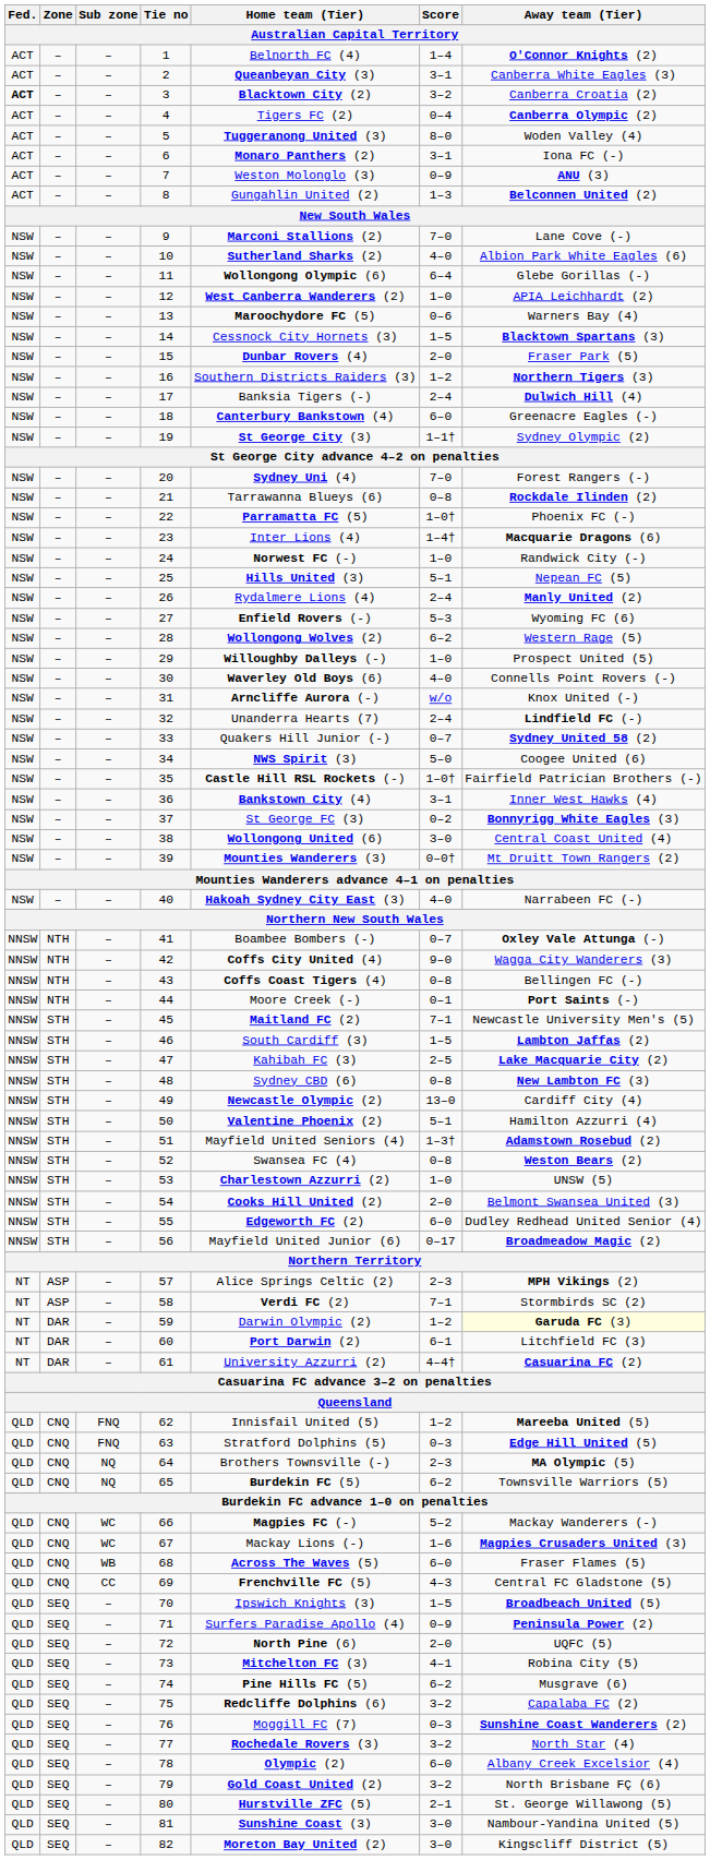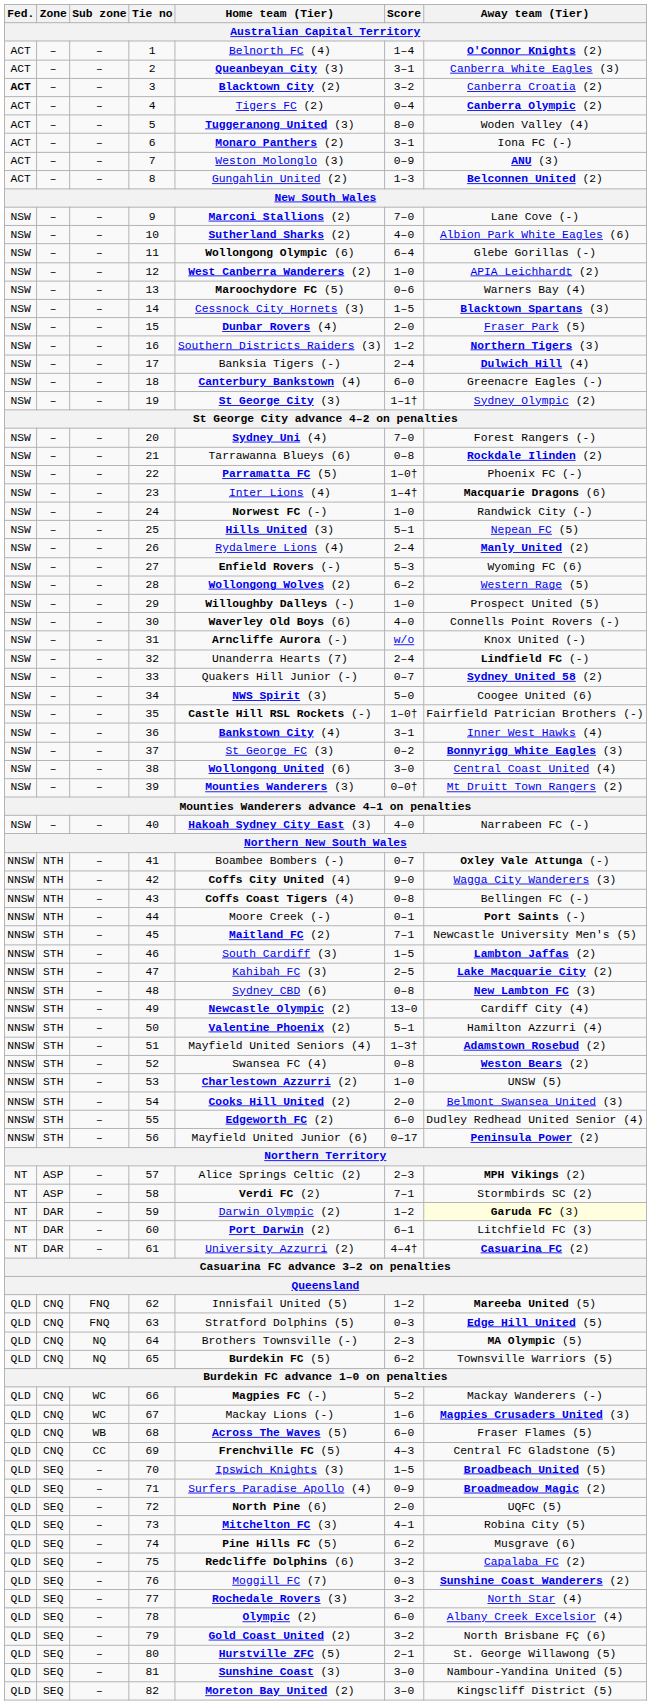 <table class="wikitable" style="text-align:center">
 <tr>
 <th>Fed.</th>
 <th>Zone</th>
 <th>Sub zone</th>
 <th>Tie no</th>
 <th>Home team (Tier)</th>
 <th>Score</th>
 <th>Away team (Tier)</th>
 </tr>
 <tr>
 <th colspan=7><a href='#'>Australian Capital Territory</a></th>
 </tr>
 <tr>
 <td>ACT</td>
 <td>–</td>
 <td>–</td>
 <td>1</td>
 <td><a href='#'>Belnorth FC</a> (4)</td>
 <td>1–4</td>
 <td><strong><a href='#'>O'Connor Knights</a></strong> (2)</td>
 </tr>
 <tr>
 <td>ACT</td>
 <td>–</td>
 <td>–</td>
 <td>2</td>
 <td><strong><a href='#'>Queanbeyan City</a></strong> (3)</td>
 <td>3–1</td>
 <td><a href='#'>Canberra White Eagles</a> (3)</td>
 </tr>
 <tr>
 <td><strong>ACT</strong></td>
 <td>–</td>
 <td>–</td>
 <td>3</td>
 <td><strong><a href='#'>Blacktown City</a></strong> (2)</td>
 <td>3–2</td>
 <td><a href='#'>Canberra Croatia</a> (2)</td>
 </tr>
 <tr>
 <td>ACT</td>
 <td>–</td>
 <td>–</td>
 <td>4</td>
 <td><a href='#'>Tigers FC</a> (2)</td>
 <td>0–4</td>
 <td><strong><a href='#'>Canberra Olympic</a></strong> (2)</td>
 </tr>
 <tr>
 <td>ACT</td>
 <td>–</td>
 <td>–</td>
 <td>5</td>
 <td><strong><a href='#'>Tuggeranong United</a></strong> (3)</td>
 <td>8–0</td>
 <td>Woden Valley (4)</td>
 </tr>
 <tr>
 <td>ACT</td>
 <td>–</td>
 <td>–</td>
 <td>6</td>
 <td><strong><a href='#'>Monaro Panthers</a></strong> (2)</td>
 <td>3–1</td>
 <td>Iona FC (-)</td>
 </tr>
 <tr>
 <td>ACT</td>
 <td>–</td>
 <td>–</td>
 <td>7</td>
 <td><a href='#'>Weston Molonglo</a> (3)</td>
 <td>0–9</td>
 <td><strong><a href='#'>ANU</a></strong> (3)</td>
 </tr>
 <tr>
 <td>ACT</td>
 <td>–</td>
 <td>–</td>
 <td>8</td>
 <td><a href='#'>Gungahlin United</a> (2)</td>
 <td>1–3</td>
 <td><strong><a href='#'>Belconnen United</a></strong> (2)</td>
 </tr>
 <tr>
 <th colspan=7><a href='#'>New South Wales</a></th>
 </tr>
 <tr>
 <td>NSW</td>
 <td>–</td>
 <td>–</td>
 <td>9</td>
 <td><strong><a href='#'>Marconi Stallions</a></strong> (2)</td>
 <td>7–0</td>
 <td>Lane Cove (-)</td>
 </tr>
 <tr>
 <td>NSW</td>
 <td>–</td>
 <td>–</td>
 <td>10</td>
 <td><strong><a href='#'>Sutherland Sharks</a></strong> (2)</td>
 <td>4–0</td>
 <td><a href='#'>Albion Park White Eagles</a> (6)</td>
 </tr>
 <tr>
 <td>NSW</td>
 <td>–</td>
 <td>–</td>
 <td>11</td>
 <td><strong>Wollongong Olympic</strong> (6)</td>
 <td>6–4</td>
 <td>Glebe Gorillas (-)</td>
 </tr>
 <tr>
 <td>NSW</td>
 <td>–</td>
 <td>–</td>
 <td>12</td>
 <td><strong><a href='#'>West Canberra Wanderers</a></strong> (2)</td>
 <td>1–0</td>
 <td><a href='#'>APIA Leichhardt</a> (2)</td>
 </tr>
 <tr>
 <td>NSW</td>
 <td>–</td>
 <td>–</td>
 <td>13</td>
 <td><strong>Maroochydore FC</strong> (5)</td>
 <td>0–6</td>
 <td>Warners Bay (4)</td>
 </tr>
 <tr>
 <td>NSW</td>
 <td>–</td>
 <td>–</td>
 <td>14</td>
 <td><a href='#'>Cessnock City Hornets</a> (3)</td>
 <td>1–5</td>
 <td><strong><a href='#'>Blacktown Spartans</a></strong> (3)</td>
 </tr>
 <tr>
 <td>NSW</td>
 <td>–</td>
 <td>–</td>
 <td>15</td>
 <td><strong><a href='#'>Dunbar Rovers</a></strong> (4)</td>
 <td>2–0</td>
 <td><a href='#'>Fraser Park</a> (5)</td>
 </tr>
 <tr>
 <td>NSW</td>
 <td>–</td>
 <td>–</td>
 <td>16</td>
 <td><a href='#'>Southern Districts Raiders</a> (3)</td>
 <td>1–2</td>
 <td><strong><a href='#'>Northern Tigers</a></strong> (3)</td>
 </tr>
 <tr>
 <td>NSW</td>
 <td>–</td>
 <td>–</td>
 <td>17</td>
 <td>Banksia Tigers (-)</td>
 <td>2–4</td>
 <td><strong><a href='#'>Dulwich Hill</a></strong> (4)</td>
 </tr>
 <tr>
 <td>NSW</td>
 <td>–</td>
 <td>–</td>
 <td>18</td>
 <td><strong><a href='#'>Canterbury Bankstown</a></strong> (4)</td>
 <td>6–0</td>
 <td>Greenacre Eagles (-)</td>
 </tr>
 <tr>
 <td>NSW</td>
 <td>–</td>
 <td>–</td>
 <td>19</td>
 <td><strong><a href='#'>St George City</a></strong> (3)</td>
 <td>1–1†</td>
 <td><a href='#'>Sydney Olympic</a> (2)</td>
 </tr>
 <tr>
 <th colspan=7>St George City advance 4–2 on penalties</th>
 </tr>
 <tr>
 <td>NSW</td>
 <td>–</td>
 <td>–</td>
 <td>20</td>
 <td><strong><a href='#'>Sydney Uni</a></strong> (4)</td>
 <td>7–0</td>
 <td>Forest Rangers (-)</td>
 </tr>
 <tr>
 <td>NSW</td>
 <td>–</td>
 <td>–</td>
 <td>21</td>
 <td>Tarrawanna Blueys (6)</td>
 <td>0–8</td>
 <td><strong><a href='#'>Rockdale Ilinden</a></strong> (2)</td>
 </tr>
 <tr>
 <td>NSW</td>
 <td>–</td>
 <td>–</td>
 <td>22</td>
 <td><strong><a href='#'>Parramatta FC</a></strong> (5)</td>
 <td>1–0†</td>
 <td>Phoenix FC (-)</td>
 </tr>
 <tr>
 <td>NSW</td>
 <td>–</td>
 <td>–</td>
 <td>23</td>
 <td><a href='#'>Inter Lions</a> (4)</td>
 <td>1–4†</td>
 <td><strong>Macquarie Dragons</strong> (6)</td>
 </tr>
 <tr>
 <td>NSW</td>
 <td>–</td>
 <td>–</td>
 <td>24</td>
 <td><strong>Norwest FC</strong> (-)</td>
 <td>1–0</td>
 <td>Randwick City (-)</td>
 </tr>
 <tr>
 <td>NSW</td>
 <td>–</td>
 <td>–</td>
 <td>25</td>
 <td><strong><a href='#'>Hills United</a></strong> (3)</td>
 <td>5–1</td>
 <td><a href='#'>Nepean FC</a> (5)</td>
 </tr>
 <tr>
 <td>NSW</td>
 <td>–</td>
 <td>–</td>
 <td>26</td>
 <td><a href='#'>Rydalmere Lions</a> (4)</td>
 <td>2–4</td>
 <td><strong><a href='#'>Manly United</a></strong> (2)</td>
 </tr>
 <tr>
 <td>NSW</td>
 <td>–</td>
 <td>–</td>
 <td>27</td>
 <td><strong>Enfield Rovers</strong> (-)</td>
 <td>5–3</td>
 <td>Wyoming FC (6)</td>
 </tr>
 <tr>
 <td>NSW</td>
 <td>–</td>
 <td>–</td>
 <td>28</td>
 <td><strong><a href='#'>Wollongong Wolves</a></strong> (2)</td>
 <td>6–2</td>
 <td><a href='#'>Western Rage</a> (5)</td>
 </tr>
 <tr>
 <td>NSW</td>
 <td>–</td>
 <td>–</td>
 <td>29</td>
 <td><strong>Willoughby Dalleys</strong> (-)</td>
 <td>1–0</td>
 <td>Prospect United (5)</td>
 </tr>
 <tr>
 <td>NSW</td>
 <td>–</td>
 <td>–</td>
 <td>30</td>
 <td><strong>Waverley Old Boys</strong> (6)</td>
 <td>4–0</td>
 <td>Connells Point Rovers (-)</td>
 </tr>
 <tr>
 <td>NSW</td>
 <td>–</td>
 <td>–</td>
 <td>31</td>
 <td><strong>Arncliffe Aurora</strong> (-)</td>
 <td><a href='#'>w/o</a></td>
 <td>Knox United (-)</td>
 </tr>
 <tr>
 <td>NSW</td>
 <td>–</td>
 <td>–</td>
 <td>32</td>
 <td>Unanderra Hearts (7)</td>
 <td>2–4</td>
 <td><strong>Lindfield FC</strong> (-)</td>
 </tr>
 <tr>
 <td>NSW</td>
 <td>–</td>
 <td>–</td>
 <td>33</td>
 <td>Quakers Hill Junior (-)</td>
 <td>0–7</td>
 <td><strong><a href='#'>Sydney United 58</a></strong> (2)</td>
 </tr>
 <tr>
 <td>NSW</td>
 <td>–</td>
 <td>–</td>
 <td>34</td>
 <td><strong><a href='#'>NWS Spirit</a></strong> (3)</td>
 <td>5–0</td>
 <td>Coogee United (6)</td>
 </tr>
 <tr>
 <td>NSW</td>
 <td>–</td>
 <td>–</td>
 <td>35</td>
 <td><strong>Castle Hill RSL Rockets</strong> (-)</td>
 <td>1–0†</td>
 <td>Fairfield Patrician Brothers (-)</td>
 </tr>
 <tr>
 <td>NSW</td>
 <td>–</td>
 <td>–</td>
 <td>36</td>
 <td><strong><a href='#'>Bankstown City</a></strong> (4)</td>
 <td>3–1</td>
 <td><a href='#'>Inner West Hawks</a> (4)</td>
 </tr>
 <tr>
 <td>NSW</td>
 <td>–</td>
 <td>–</td>
 <td>37</td>
 <td><a href='#'>St George FC</a> (3)</td>
 <td>0–2</td>
 <td><strong><a href='#'>Bonnyrigg White Eagles</a></strong> (3)</td>
 </tr>
 <tr>
 <td>NSW</td>
 <td>–</td>
 <td>–</td>
 <td>38</td>
 <td><strong><a href='#'>Wollongong United</a></strong> (6)</td>
 <td>3–0</td>
 <td><a href='#'>Central Coast United</a> (4)</td>
 </tr>
 <tr>
 <td>NSW</td>
 <td>–</td>
 <td>–</td>
 <td>39</td>
 <td><strong><a href='#'>Mounties Wanderers</a></strong> (3)</td>
 <td>0–0†</td>
 <td><a href='#'>Mt Druitt Town Rangers</a> (2)</td>
 </tr>
 <tr>
 <th colspan=7>Mounties Wanderers advance 4–1 on penalties</th>
 </tr>
 <tr>
 <td>NSW</td>
 <td>–</td>
 <td>–</td>
 <td>40</td>
 <td><strong><a href='#'>Hakoah Sydney City East</a></strong> (3)</td>
 <td>4–0</td>
 <td>Narrabeen FC (-)</td>
 </tr>
 <tr>
 <th colspan=7><a href='#'>Northern New South Wales</a></th>
 </tr>
 <tr>
 <td>NNSW</td>
 <td>NTH</td>
 <td>–</td>
 <td>41</td>
 <td>Boambee Bombers (-)</td>
 <td>0–7</td>
 <td><strong>Oxley Vale Attunga</strong> (-)</td>
 </tr>
 <tr>
 <td>NNSW</td>
 <td>NTH</td>
 <td>–</td>
 <td>42</td>
 <td><strong>Coffs City United</strong> (4)</td>
 <td>9–0</td>
 <td><a href='#'>Wagga City Wanderers</a> (3)</td>
 </tr>
 <tr>
 <td>NNSW</td>
 <td>NTH</td>
 <td>–</td>
 <td>43</td>
 <td><strong>Coffs Coast Tigers</strong> (4)</td>
 <td>0–8</td>
 <td>Bellingen FC (-)</td>
 </tr>
 <tr>
 <td>NNSW</td>
 <td>NTH</td>
 <td>–</td>
 <td>44</td>
 <td>Moore Creek (-)</td>
 <td>0–1</td>
 <td><strong>Port Saints</strong> (-)</td>
 </tr>
 <tr>
 <td>NNSW</td>
 <td>STH</td>
 <td>–</td>
 <td>45</td>
 <td><strong><a href='#'>Maitland FC</a></strong> (2)</td>
 <td>7–1</td>
 <td>Newcastle University Men's (5)</td>
 </tr>
 <tr>
 <td>NNSW</td>
 <td>STH</td>
 <td>–</td>
 <td>46</td>
 <td><a href='#'>South Cardiff</a> (3)</td>
 <td>1–5</td>
 <td><strong><a href='#'>Lambton Jaffas</a></strong> (2)</td>
 </tr>
 <tr>
 <td>NNSW</td>
 <td>STH</td>
 <td>–</td>
 <td>47</td>
 <td><a href='#'>Kahibah FC</a> (3)</td>
 <td>2–5</td>
 <td><strong><a href='#'>Lake Macquarie City</a></strong> (2)</td>
 </tr>
 <tr>
 <td>NNSW</td>
 <td>STH</td>
 <td>–</td>
 <td>48</td>
 <td><a href='#'>Sydney CBD</a> (6)</td>
 <td>0–8</td>
 <td><strong><a href='#'>New Lambton FC</a></strong> (3)</td>
 </tr>
 <tr>
 <td>NNSW</td>
 <td>STH</td>
 <td>–</td>
 <td>49</td>
 <td><strong><a href='#'>Newcastle Olympic</a></strong> (2)</td>
 <td>13–0</td>
 <td>Cardiff City (4)</td>
 </tr>
 <tr>
 <td>NNSW</td>
 <td>STH</td>
 <td>–</td>
 <td>50</td>
 <td><strong><a href='#'>Valentine Phoenix</a></strong> (2)</td>
 <td>5–1</td>
 <td>Hamilton Azzurri (4)</td>
 </tr>
 <tr>
 <td>NNSW</td>
 <td>STH</td>
 <td>–</td>
 <td>51</td>
 <td>Mayfield United Seniors (4)</td>
 <td>1–3†</td>
 <td><strong><a href='#'>Adamstown Rosebud</a></strong> (2)</td>
 </tr>
 <tr>
 <td>NNSW</td>
 <td>STH</td>
 <td>–</td>
 <td>52</td>
 <td>Swansea FC (4)</td>
 <td>0–8</td>
 <td><strong><a href='#'>Weston Bears</a></strong> (2)</td>
 </tr>
 <tr>
 <td>NNSW</td>
 <td>STH</td>
 <td>–</td>
 <td>53</td>
 <td><strong><a href='#'>Charlestown Azzurri</a></strong> (2)</td>
 <td>1–0</td>
 <td>UNSW (5)</td>
 </tr>
 <tr>
 <td>NNSW</td>
 <td>STH</td>
 <td>–</td>
 <td>54</td>
 <td><strong><a href='#'>Cooks Hill United</a></strong> (2)</td>
 <td>2–0</td>
 <td><a href='#'>Belmont Swansea United</a> (3)</td>
 </tr>
 <tr>
 <td>NNSW</td>
 <td>STH</td>
 <td>–</td>
 <td>55</td>
 <td><strong><a href='#'>Edgeworth FC</a></strong> (2)</td>
 <td>6–0</td>
 <td>Dudley Redhead United Senior (4)</td>
 </tr>
 <tr>
 <td>NNSW</td>
 <td>STH</td>
 <td>–</td>
 <td>56</td>
 <td>Mayfield United Junior (6)</td>
 <td>0–17</td>
-<td><strong><a href='#'>Broadmeadow Magic</a></strong> (2)</td>
+<td><strong><a href='#'>Peninsula Power</a></strong> (2)</td>
 </tr>
 <tr>
 <th colspan=7><a href='#'>Northern Territory</a></th>
 </tr>
 <tr>
 <td>NT</td>
 <td>ASP</td>
 <td>–</td>
 <td>57</td>
 <td>Alice Springs Celtic (2)</td>
 <td>2–3</td>
 <td><strong>MPH Vikings</strong> (2)</td>
 </tr>
 <tr>
 <td>NT</td>
 <td>ASP</td>
 <td>–</td>
 <td>58</td>
 <td><strong>Verdi FC</strong> (2)</td>
 <td>7–1</td>
 <td>Stormbirds SC (2)</td>
 </tr>
 <tr>
 <td>NT</td>
 <td>DAR</td>
 <td>–</td>
 <td>59</td>
 <td><a href='#'>Darwin Olympic</a> (2)</td>
 <td>1–2</td>
 <td style="background: lightyellow;"><strong>Garuda FC</strong> (3)</td>
 </tr>
 <tr>
 <td>NT</td>
 <td>DAR</td>
 <td>–</td>
 <td>60</td>
 <td><strong><a href='#'>Port Darwin</a></strong> (2)</td>
 <td>6–1</td>
 <td>Litchfield FC (3)</td>
 </tr>
 <tr>
 <td>NT</td>
 <td>DAR</td>
 <td>–</td>
 <td>61</td>
 <td><a href='#'>University Azzurri</a> (2)</td>
 <td>4–4†</td>
 <td><strong><a href='#'>Casuarina FC</a></strong> (2)</td>
 </tr>
 <tr>
 <th colspan=7>Casuarina FC advance 3–2 on penalties</th>
 </tr>
 <tr>
 <th colspan=7><a href='#'>Queensland</a></th>
 </tr>
 <tr>
 <td>QLD</td>
 <td>CNQ</td>
 <td>FNQ</td>
 <td>62</td>
 <td>Innisfail United (5)</td>
 <td>1–2</td>
 <td><strong>Mareeba United</strong> (5)</td>
 </tr>
 <tr>
 <td>QLD</td>
 <td>CNQ</td>
 <td>FNQ</td>
 <td>63</td>
 <td>Stratford Dolphins (5)</td>
 <td>0–3</td>
 <td><strong><a href='#'>Edge Hill United</a></strong> (5)</td>
 </tr>
 <tr>
 <td>QLD</td>
 <td>CNQ</td>
 <td>NQ</td>
 <td>64</td>
 <td>Brothers Townsville (-)</td>
 <td>2–3</td>
 <td><strong>MA Olympic</strong> (5)</td>
 </tr>
 <tr>
 <td>QLD</td>
 <td>CNQ</td>
 <td>NQ</td>
 <td>65</td>
 <td><strong>Burdekin FC</strong> (5)</td>
 <td>6–2</td>
 <td>Townsville Warriors (5)</td>
 </tr>
 <tr>
 <th colspan=7>Burdekin FC advance 1–0 on penalties</th>
 </tr>
 <tr>
 <td>QLD</td>
 <td>CNQ</td>
 <td>WC</td>
 <td>66</td>
 <td><strong>Magpies FC</strong> (-)</td>
 <td>5–2</td>
 <td>Mackay Wanderers (-)</td>
 </tr>
 <tr>
 <td>QLD</td>
 <td>CNQ</td>
 <td>WC</td>
 <td>67</td>
 <td>Mackay Lions (-)</td>
 <td>1–6</td>
 <td><strong><a href='#'>Magpies Crusaders United</a></strong> (3)</td>
 </tr>
 <tr>
 <td>QLD</td>
 <td>CNQ</td>
 <td>WB</td>
 <td>68</td>
 <td><strong><a href='#'>Across The Waves</a></strong> (5)</td>
 <td>6–0</td>
 <td>Fraser Flames (5)</td>
 </tr>
 <tr>
 <td>QLD</td>
 <td>CNQ</td>
 <td>CC</td>
 <td>69</td>
 <td><strong>Frenchville FC</strong> (5)</td>
 <td>4–3</td>
 <td>Central FC Gladstone (5)</td>
 </tr>
 <tr>
 <td>QLD</td>
 <td>SEQ</td>
 <td>–</td>
 <td>70</td>
 <td><a href='#'>Ipswich Knights</a> (3)</td>
 <td>1–5</td>
 <td><strong><a href='#'>Broadbeach United</a></strong> (5)</td>
 </tr>
 <tr>
 <td>QLD</td>
 <td>SEQ</td>
 <td>–</td>
 <td>71</td>
 <td><a href='#'>Surfers Paradise Apollo</a> (4)</td>
 <td>0–9</td>
-<td><strong><a href='#'>Peninsula Power</a></strong> (2)</td>
+<td><strong><a href='#'>Broadmeadow Magic</a></strong> (2)</td>
 </tr>
 <tr>
 <td>QLD</td>
 <td>SEQ</td>
 <td>–</td>
 <td>72</td>
 <td><strong>North Pine</strong> (6)</td>
 <td>2–0</td>
 <td>UQFC (5)</td>
 </tr>
 <tr>
 <td>QLD</td>
 <td>SEQ</td>
 <td>–</td>
 <td>73</td>
 <td><strong><a href='#'>Mitchelton FC</a></strong> (3)</td>
 <td>4–1</td>
 <td>Robina City (5)</td>
 </tr>
 <tr>
 <td>QLD</td>
 <td>SEQ</td>
 <td>–</td>
 <td>74</td>
 <td><strong>Pine Hills FC</strong> (5)</td>
 <td>6–2</td>
 <td>Musgrave (6)</td>
 </tr>
 <tr>
 <td>QLD</td>
 <td>SEQ</td>
 <td>–</td>
 <td>75</td>
 <td><strong>Redcliffe Dolphins</strong> (6)</td>
 <td>3–2</td>
 <td><a href='#'>Capalaba FC</a> (2)</td>
 </tr>
 <tr>
 <td>QLD</td>
 <td>SEQ</td>
 <td>–</td>
 <td>76</td>
 <td><a href='#'>Moggill FC</a> (7)</td>
 <td>0–3</td>
 <td><strong><a href='#'>Sunshine Coast Wanderers</a></strong> (2)</td>
 </tr>
 <tr>
 <td>QLD</td>
 <td>SEQ</td>
 <td>–</td>
 <td>77</td>
 <td><strong><a href='#'>Rochedale Rovers</a></strong> (3)</td>
 <td>3–2</td>
 <td><a href='#'>North Star</a> (4)</td>
 </tr>
 <tr>
 <td>QLD</td>
 <td>SEQ</td>
 <td>–</td>
 <td>78</td>
 <td><strong><a href='#'>Olympic</a></strong> (2)</td>
 <td>6–0</td>
 <td><a href='#'>Albany Creek Excelsior</a> (4)</td>
 </tr>
 <tr>
 <td>QLD</td>
 <td>SEQ</td>
 <td>–</td>
 <td>79</td>
 <td><strong><a href='#'>Gold Coast United</a></strong> (2)</td>
 <td>3–2</td>
 <td>North Brisbane FÇ (6)</td>
 </tr>
 <tr>
 <td>QLD</td>
 <td>SEQ</td>
 <td>–</td>
 <td>80</td>
 <td><strong><a href='#'>Hurstville ZFC</a></strong> (5)</td>
 <td>2–1</td>
 <td>St. George Willawong (5)</td>
 </tr>
 <tr>
 <td>QLD</td>
 <td>SEQ</td>
 <td>–</td>
 <td>81</td>
 <td><strong><a href='#'>Sunshine Coast</a></strong> (3)</td>
 <td>3–0</td>
 <td>Nambour-Yandina United (5)</td>
 </tr>
 <tr>
 <td>QLD</td>
 <td>SEQ</td>
 <td>–</td>
 <td>82</td>
 <td><strong><a href='#'>Moreton Bay United</a></strong> (2)</td>
 <td>3–0</td>
 <td>Kingscliff District (5)</td>
 </tr>
 </table>
